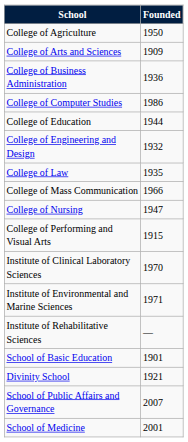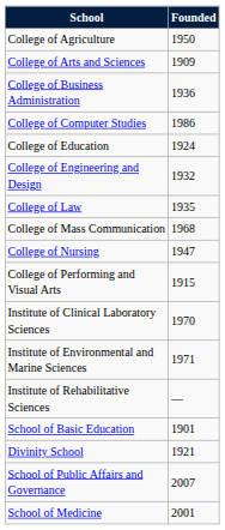 <table class="wikitable" style="float:right; margin-left:1em; font-size:90%; line-height:1.4em; width:260px;">
 <tr>
 <th scope="col;" style="background:#011E41; color:white; text-align:center;"><strong>School</strong></th>
 <th scope="col;" style="background:#011E41; color:white; text-align:center;"><strong>Founded</strong></th>
 </tr>
 <tr>
 <td>College of Agriculture</td>
 <td>1950</td>
 </tr>
 <tr>
 <td><a href='#'>College of Arts and Sciences</a></td>
 <td>1909</td>
 </tr>
 <tr>
 <td><a href='#'>College of Business Administration</a></td>
 <td>1936</td>
 </tr>
 <tr>
 <td><a href='#'>College of Computer Studies</a></td>
 <td>1986</td>
 </tr>
 <tr>
 <td>College of Education</td>
-<td>1944</td>
+<td>1924</td>
 </tr>
 <tr>
 <td><a href='#'>College of Engineering and Design</a></td>
 <td>1932</td>
 </tr>
 <tr>
 <td><a href='#'>College of Law</a></td>
 <td>1935</td>
 </tr>
 <tr>
 <td>College of Mass Communication</td>
-<td>1966</td>
+<td>1968</td>
 </tr>
 <tr>
 <td><a href='#'>College of Nursing</a></td>
 <td>1947</td>
 </tr>
 <tr>
 <td>College of Performing and Visual Arts</td>
 <td>1915</td>
 </tr>
 <tr>
 <td>Institute of Clinical Laboratory Sciences</td>
 <td>1970</td>
 </tr>
 <tr>
 <td>Institute of Environmental and Marine Sciences</td>
 <td>1971</td>
 </tr>
 <tr>
 <td>Institute of Rehabilitative Sciences</td>
 <td>—</td>
 </tr>
 <tr>
 <td><a href='#'>School of Basic Education</a></td>
 <td>1901</td>
 </tr>
 <tr>
 <td><a href='#'>Divinity School</a></td>
 <td>1921</td>
 </tr>
 <tr>
 <td><a href='#'>School of Public Affairs and Governance</a></td>
 <td>2007</td>
 </tr>
 <tr>
 <td><a href='#'>School of Medicine</a></td>
 <td>2001</td>
 </tr>
 </table>
